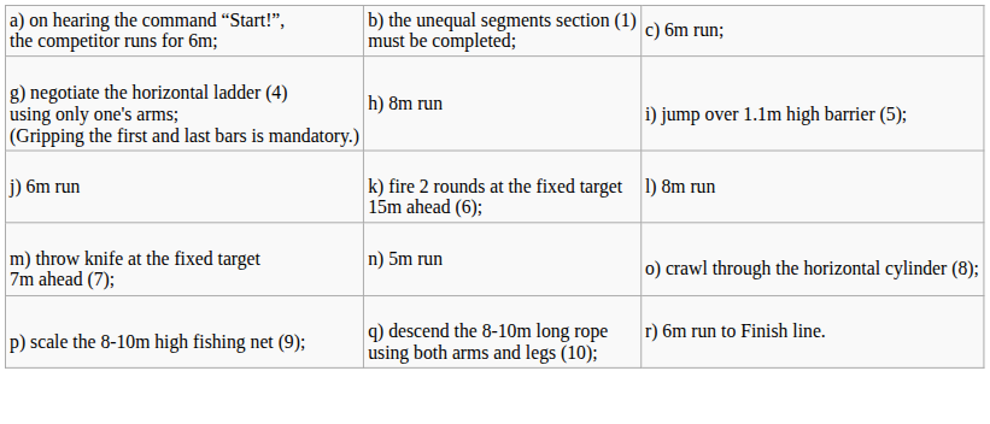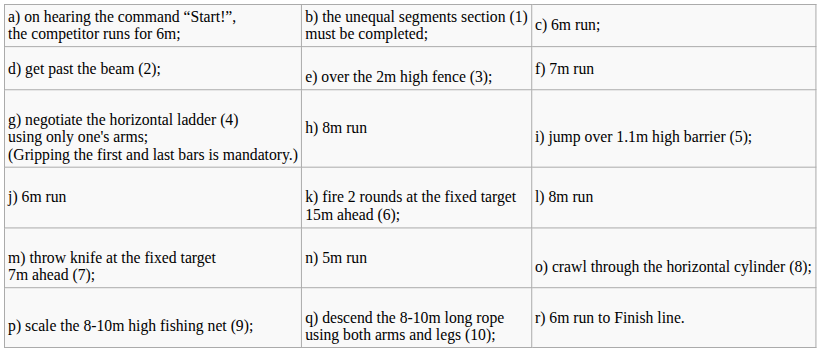 <table class=wikitable>
 <tr>
 <td>a) on hearing the command “Start!”,<br>the competitor runs for 6m;</td>
 <td>b) the unequal segments section (1)<br>must be completed;</td>
 <td>c) 6m run;</td>
+</tr>
+<tr>
+<td>d) get past the beam (2);</td>
+<td><br>e) over the 2m high fence (3);</td>
+<td>f) 7m run</td>
 </tr>
 <tr>
 <td><br>g) negotiate the horizontal ladder (4)<br>using only one's arms;<br>(Gripping the first and last bars is mandatory.)</td>
 <td>h) 8m run</td>
 <td><br>i) jump over 1.1m high barrier (5);</td>
 </tr>
 <tr>
 <td>j) 6m run</td>
 <td><br>k) fire 2 rounds at the fixed target<br>15m ahead (6);</td>
 <td>l) 8m run</td>
 </tr>
 <tr>
 <td><br>m) throw knife at the fixed target<br>7m ahead (7);</td>
 <td>n) 5m run</td>
 <td><br>o) crawl through the horizontal cylinder (8);</td>
 </tr>
 <tr>
 <td><br>p) scale the 8-10m high fishing net (9);</td>
 <td><br>q) descend the 8-10m long rope<br>using both arms and legs (10);</td>
 <td>r) 6m run to Finish line.</td>
 </tr>
 </table>
